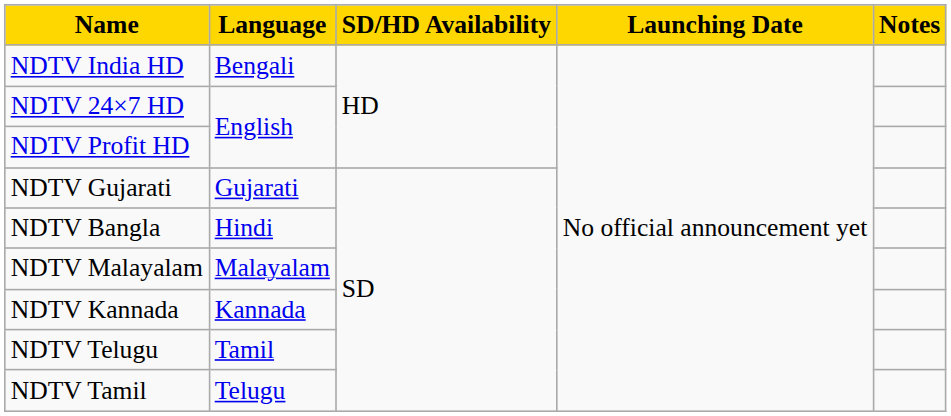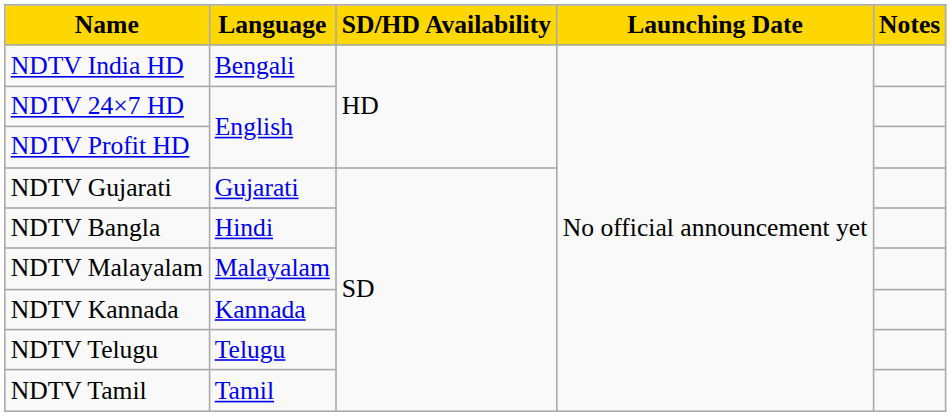 <table class="wikitable sortable">
 <tr>
 <th style="background-color:gold">Name</th>
 <th style="background-color:gold">Language</th>
 <th style="background-color:gold">SD/HD Availability</th>
 <th style="background-color:gold">Launching Date</th>
 <th style="background-color:gold">Notes</th>
 </tr>
 <tr>
 <td><a href='#'>NDTV India HD</a></td>
 <td><a href='#'>Bengali</a></td>
 <td rowspan="3">HD</td>
 <td rowspan="9">No official announcement yet</td>
 <td></td>
 </tr>
 <tr>
 <td><a href='#'>NDTV 24×7 HD</a></td>
 <td rowspan="2"><a href='#'>English</a></td>
 <td></td>
 </tr>
 <tr>
 <td><a href='#'>NDTV Profit HD</a></td>
 <td></td>
 </tr>
 <tr>
 <td>NDTV Gujarati</td>
 <td><a href='#'>Gujarati</a></td>
 <td rowspan="6">SD</td>
 <td></td>
 </tr>
 <tr>
 <td>NDTV Bangla</td>
 <td><a href='#'>Hindi</a></td>
 <td></td>
 </tr>
 <tr>
 <td>NDTV Malayalam</td>
 <td><a href='#'>Malayalam</a></td>
 <td></td>
 </tr>
 <tr>
 <td>NDTV Kannada</td>
 <td><a href='#'>Kannada</a></td>
 <td></td>
 </tr>
 <tr>
 <td>NDTV Telugu</td>
-<td><a href='#'>Tamil</a></td>
+<td><a href='#'>Telugu</a></td>
 <td></td>
 </tr>
 <tr>
 <td>NDTV Tamil</td>
-<td><a href='#'>Telugu</a></td>
+<td><a href='#'>Tamil</a></td>
 <td></td>
 </tr>
 </table>
